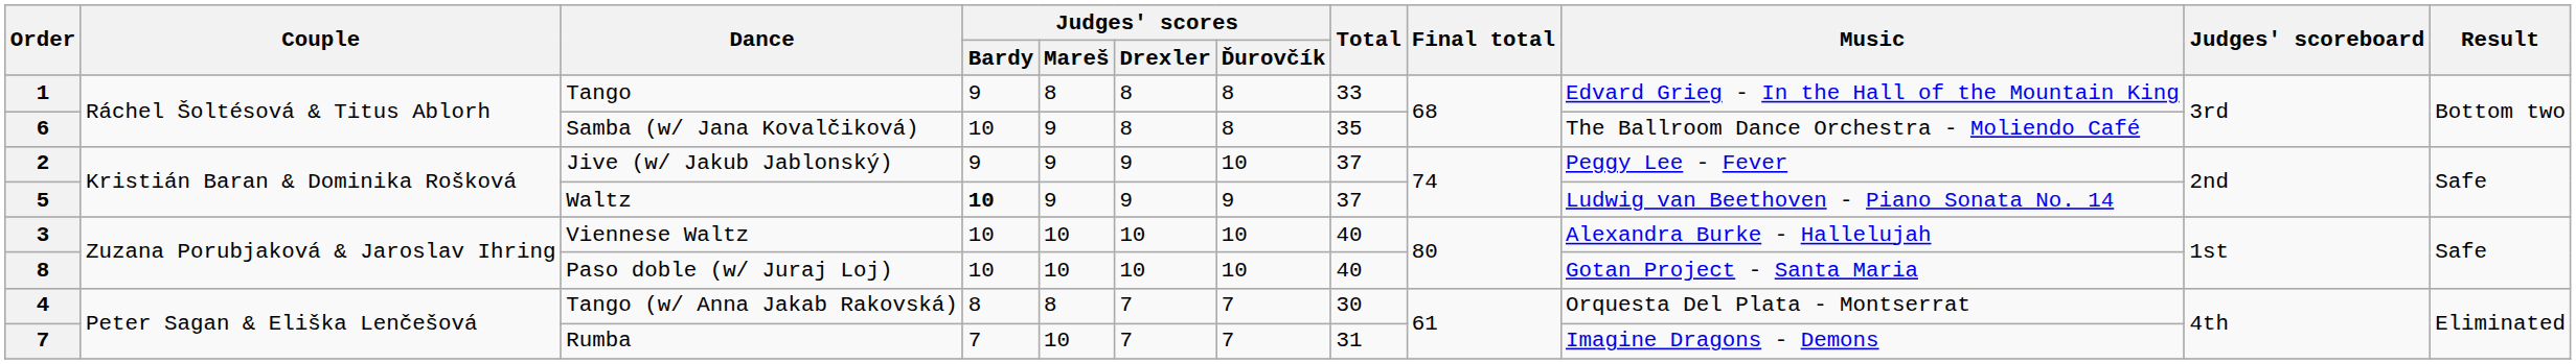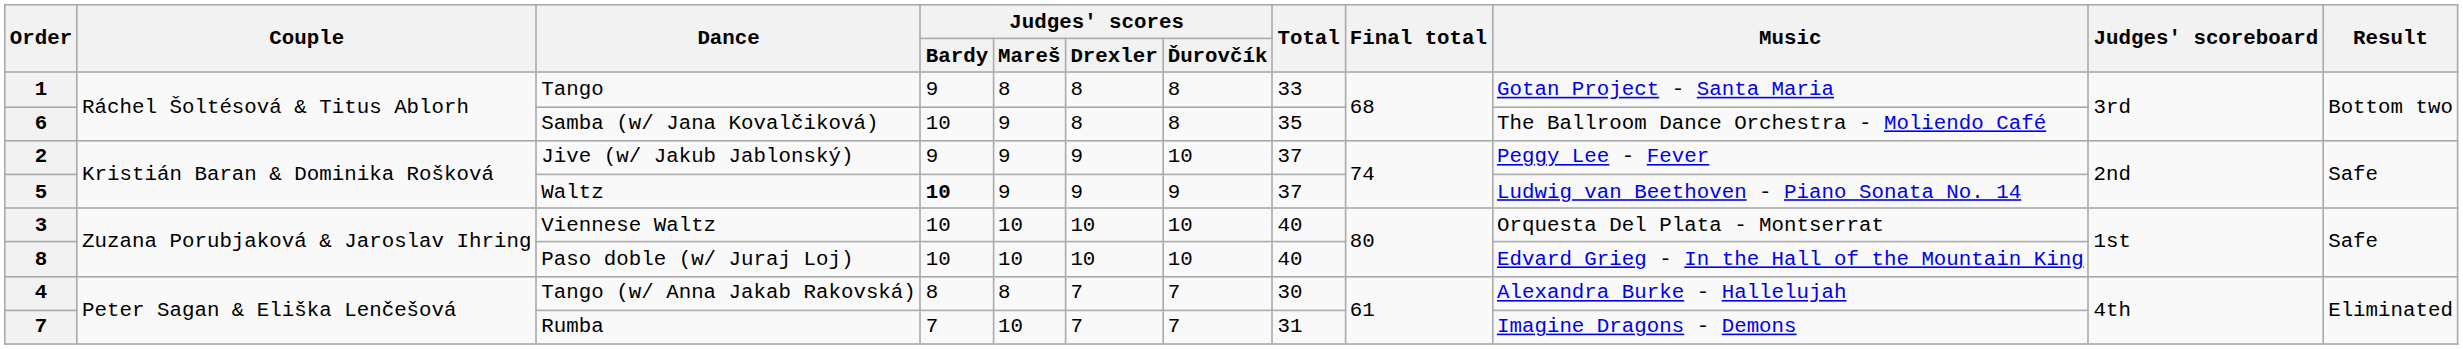 <table class="wikitable">
 <tr>
 <th rowspan="2">Order</th>
 <th rowspan="2">Couple</th>
 <th rowspan="2">Dance</th>
 <th colspan="4">Judges' scores</th>
 <th rowspan="2">Total</th>
 <th rowspan="2">Final total</th>
 <th rowspan="2">Music</th>
 <th rowspan="2">Judges' scoreboard</th>
 <th rowspan="2">Result</th>
 </tr>
 <tr>
 <th>Bardy</th>
 <th>Mareš</th>
 <th>Drexler</th>
 <th>Ďurovčík</th>
 </tr>
 <tr>
 <th>1</th>
 <td rowspan="2">Ráchel Šoltésová & Titus Ablorh</td>
 <td>Tango</td>
 <td>9</td>
 <td>8</td>
 <td>8</td>
 <td>8</td>
 <td>33</td>
 <td rowspan="2">68</td>
-<td><a href='#'>Edvard Grieg</a> - <a href='#'>In the Hall of the Mountain King</a></td>
+<td><a href='#'>Gotan Project</a> - <a href='#'>Santa Maria</a></td>
 <td rowspan="2">3rd</td>
 <td rowspan="2">Bottom two</td>
 </tr>
 <tr>
 <th>6</th>
 <td>Samba (w/ Jana Kovalčiková)</td>
 <td>10</td>
 <td>9</td>
 <td>8</td>
 <td>8</td>
 <td>35</td>
 <td>The Ballroom Dance Orchestra - <a href='#'>Moliendo Café</a></td>
 </tr>
 <tr>
 <th>2</th>
 <td rowspan="2">Kristián Baran & Dominika Rošková</td>
 <td>Jive (w/ Jakub Jablonský)</td>
 <td>9</td>
 <td>9</td>
 <td>9</td>
 <td>10</td>
 <td>37</td>
 <td rowspan="2">74</td>
 <td><a href='#'>Peggy Lee</a> - <a href='#'>Fever</a></td>
 <td rowspan="2">2nd</td>
 <td rowspan="2">Safe</td>
 </tr>
 <tr>
 <th>5</th>
 <td>Waltz</td>
 <td><strong>10</strong></td>
 <td>9</td>
 <td>9</td>
 <td>9</td>
 <td>37</td>
 <td><a href='#'>Ludwig van Beethoven</a> - <a href='#'>Piano Sonata No. 14</a></td>
 </tr>
 <tr>
 <th>3</th>
 <td rowspan="2">Zuzana Porubjaková & Jaroslav Ihring</td>
 <td>Viennese Waltz</td>
 <td>10</td>
 <td>10</td>
 <td>10</td>
 <td>10</td>
 <td>40</td>
 <td rowspan="2">80</td>
-<td><a href='#'>Alexandra Burke</a> - <a href='#'>Hallelujah</a></td>
+<td>Orquesta Del Plata - Montserrat</td>
 <td rowspan="2">1st</td>
 <td rowspan="2">Safe</td>
 </tr>
 <tr>
 <th>8</th>
 <td>Paso doble (w/ Juraj Loj)</td>
 <td>10</td>
 <td>10</td>
 <td>10</td>
 <td>10</td>
 <td>40</td>
-<td><a href='#'>Gotan Project</a> - <a href='#'>Santa Maria</a></td>
+<td><a href='#'>Edvard Grieg</a> - <a href='#'>In the Hall of the Mountain King</a></td>
 </tr>
 <tr>
 <th>4</th>
 <td rowspan="2">Peter Sagan & Eliška Lenčešová</td>
 <td>Tango (w/ Anna Jakab Rakovská)</td>
 <td>8</td>
 <td>8</td>
 <td>7</td>
 <td>7</td>
 <td>30</td>
 <td rowspan="2">61</td>
-<td>Orquesta Del Plata - Montserrat</td>
+<td><a href='#'>Alexandra Burke</a> - <a href='#'>Hallelujah</a></td>
 <td rowspan="2">4th</td>
 <td rowspan="2">Eliminated</td>
 </tr>
 <tr>
 <th>7</th>
 <td>Rumba</td>
 <td>7</td>
 <td>10</td>
 <td>7</td>
 <td>7</td>
 <td>31</td>
 <td><a href='#'>Imagine Dragons</a> - <a href='#'>Demons</a></td>
 </tr>
 </table>
